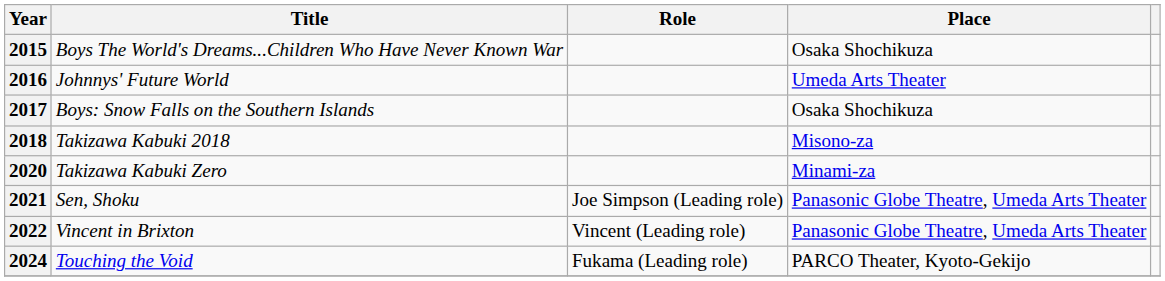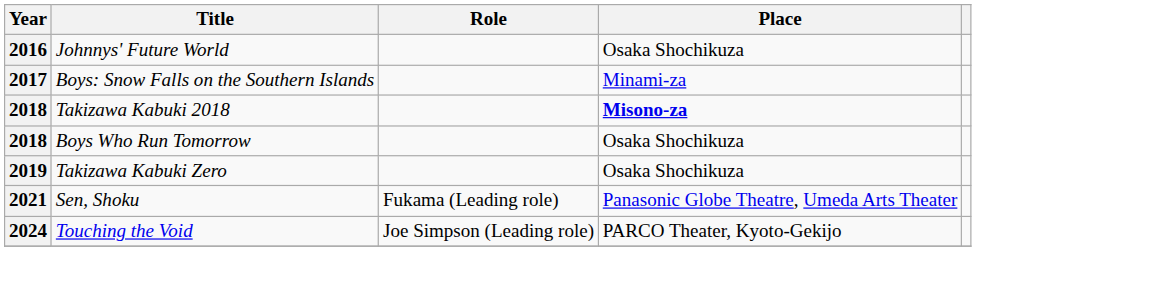 <table class="wikitable sortable">
 <tr>
 <th>Year</th>
 <th>Title</th>
 <th>Role</th>
 <th>Place</th>
 <th class="unsortable"></th>
 </tr>
 <tr>
-<th>2015</th>
-<td><em>Boys The World's Dreams...Children Who Have Never Known War</em></td>
-<td></td>
-<td>Osaka Shochikuza</td>
-<td></td>
-</tr>
-<tr>
 <th>2016</th>
 <td><em>Johnnys' Future World</em></td>
 <td></td>
-<td><a href='#'>Umeda Arts Theater</a></td>
+<td>Osaka Shochikuza</td>
 <td></td>
 </tr>
 <tr>
 <th>2017</th>
 <td><em>Boys: Snow Falls on the Southern Islands</em></td>
 <td></td>
-<td>Osaka Shochikuza</td>
+<td><a href='#'>Minami-za</a></td>
 <td></td>
 </tr>
 <tr>
 <th>2018</th>
 <td><em>Takizawa Kabuki 2018</em></td>
 <td></td>
-<td><a href='#'>Misono-za</a></td>
+<td><strong><a href='#'>Misono-za</a></strong></td>
 <td></td>
 </tr>
 <tr>
-<th>2020</th>
+<th>2018</th>
+<td><em>Boys Who Run Tomorrow</em></td>
+<td></td>
+<td>Osaka Shochikuza</td>
+<td></td>
+</tr>
+<tr>
+<th>2019</th>
 <td><em>Takizawa Kabuki Zero</em></td>
 <td></td>
-<td><a href='#'>Minami-za</a></td>
+<td>Osaka Shochikuza</td>
 <td></td>
 </tr>
 <tr>
 <th>2021</th>
 <td><em>Sen, Shoku</em></td>
-<td>Joe Simpson (Leading role)</td>
-<td><a href='#'>Panasonic Globe Theatre</a>, <a href='#'>Umeda Arts Theater</a></td>
-<td></td>
-</tr>
-<tr>
-<th>2022</th>
-<td><em>Vincent in Brixton</em></td>
-<td>Vincent (Leading role)</td>
+<td>Fukama (Leading role)</td>
 <td><a href='#'>Panasonic Globe Theatre</a>, <a href='#'>Umeda Arts Theater</a></td>
 <td></td>
 </tr>
 <tr>
 <th>2024</th>
 <td><em><a href='#'>Touching the Void</a></em></td>
-<td>Fukama (Leading role)</td>
+<td>Joe Simpson (Leading role)</td>
 <td>PARCO Theater, Kyoto-Gekijo</td>
 <td></td>
 </tr>
 <tr>
 </tr>
 </table>
